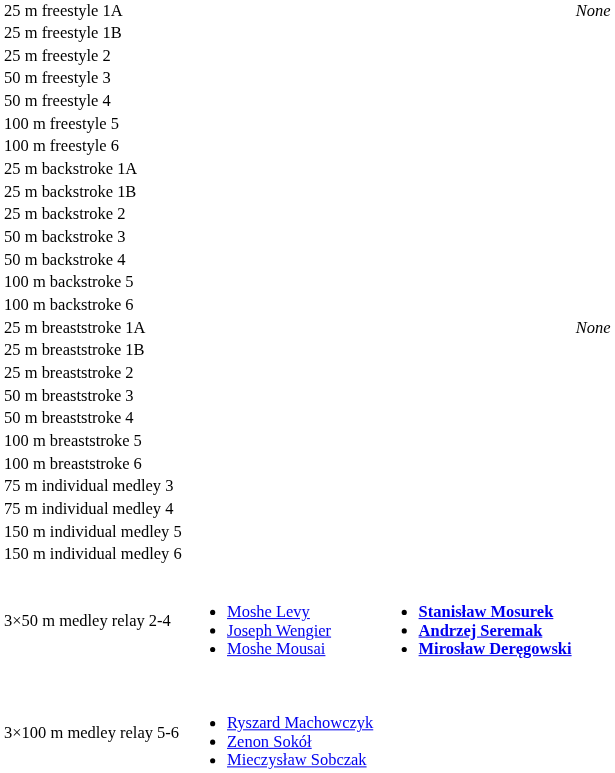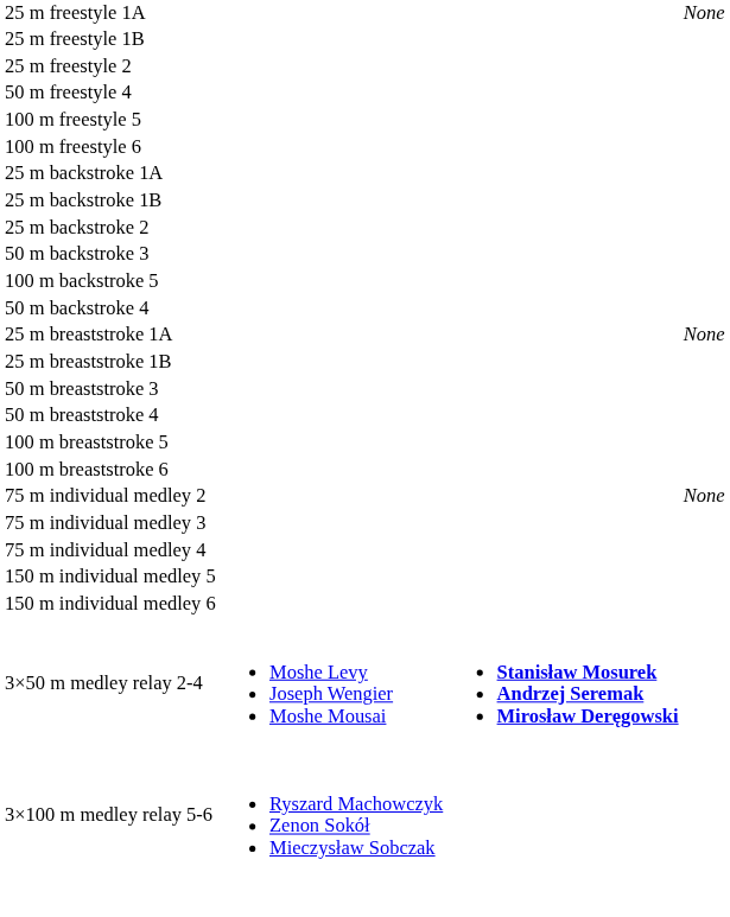 <table>
 <tr>
 <td>25 m freestyle 1A<br></td>
 <td></td>
 <td></td>
 <td align="center"><em>None</em></td>
 </tr>
 <tr>
 <td>25 m freestyle 1B<br></td>
 <td></td>
 <td></td>
 <td></td>
 </tr>
 <tr>
 <td>25 m freestyle 2<br></td>
-<td></td>
-<td></td>
-<td></td>
-</tr>
-<tr>
-<td>50 m freestyle 3<br></td>
 <td></td>
 <td></td>
 <td></td>
 </tr>
 <tr>
 <td>50 m freestyle 4<br></td>
 <td></td>
 <td></td>
 <td></td>
 </tr>
 <tr>
 <td>100 m freestyle 5<br></td>
 <td></td>
 <td></td>
 <td></td>
 </tr>
 <tr>
 <td>100 m freestyle 6<br></td>
 <td></td>
 <td></td>
 <td></td>
 </tr>
 <tr>
 <td>25 m backstroke 1A<br></td>
 <td></td>
 <td></td>
 <td></td>
 </tr>
 <tr>
 <td>25 m backstroke 1B<br></td>
 <td></td>
 <td></td>
 <td></td>
 </tr>
 <tr>
 <td>25 m backstroke 2<br></td>
 <td></td>
 <td></td>
 <td></td>
 </tr>
 <tr>
 <td>50 m backstroke 3<br></td>
 <td></td>
 <td></td>
 <td></td>
 </tr>
 <tr>
-<td>50 m backstroke 4<br></td>
-<td></td>
-<td></td>
-<td></td>
-</tr>
-<tr>
 <td>100 m backstroke 5<br></td>
 <td></td>
 <td></td>
 <td></td>
 </tr>
 <tr>
-<td>100 m backstroke 6<br></td>
+<td>50 m backstroke 4<br></td>
 <td></td>
 <td></td>
 <td></td>
 </tr>
 <tr>
 <td>25 m breaststroke 1A<br></td>
 <td></td>
 <td></td>
 <td align="center"><em>None</em></td>
 </tr>
 <tr>
 <td>25 m breaststroke 1B<br></td>
-<td></td>
-<td></td>
-<td></td>
-</tr>
-<tr>
-<td>25 m breaststroke 2<br></td>
 <td></td>
 <td></td>
 <td></td>
 </tr>
 <tr>
 <td>50 m breaststroke 3<br></td>
 <td></td>
 <td></td>
 <td></td>
 </tr>
 <tr>
 <td>50 m breaststroke 4<br></td>
 <td></td>
 <td></td>
 <td></td>
 </tr>
 <tr>
 <td>100 m breaststroke 5<br></td>
 <td></td>
 <td></td>
 <td></td>
 </tr>
 <tr>
 <td>100 m breaststroke 6<br></td>
 <td></td>
 <td></td>
 <td></td>
+</tr>
+<tr>
+<td>75 m individual medley 2<br></td>
+<td></td>
+<td></td>
+<td align="center"><em>None</em></td>
 </tr>
 <tr>
 <td>75 m individual medley 3<br></td>
 <td></td>
 <td></td>
 <td></td>
 </tr>
 <tr>
 <td>75 m individual medley 4<br></td>
 <td></td>
 <td></td>
 <td></td>
 </tr>
 <tr>
 <td>150 m individual medley 5<br></td>
 <td></td>
 <td></td>
 <td></td>
 </tr>
 <tr>
 <td>150 m individual medley 6<br></td>
 <td></td>
 <td></td>
 <td></td>
 </tr>
 <tr>
 <td>3×50 m medley relay 2-4<br></td>
 <td><br><ul><li><a href='#'>Moshe Levy</a></li><li><a href='#'>Joseph Wengier</a></li><li><a href='#'>Moshe Mousai</a></li></ul></td>
 <td><strong><br><ul><li><a href='#'>Stanisław Mosurek</a></li><li><a href='#'>Andrzej Seremak</a></li><li><a href='#'>Mirosław Deręgowski</a></li></ul></strong></td>
 <td></td>
 </tr>
 <tr>
 <td>3×100 m medley relay 5-6<br></td>
 <td><br><ul><li><a href='#'>Ryszard Machowczyk</a></li><li><a href='#'>Zenon Sokół</a></li><li><a href='#'>Mieczysław Sobczak</a></li></ul></td>
 <td></td>
 <td></td>
 </tr>
 </table>
